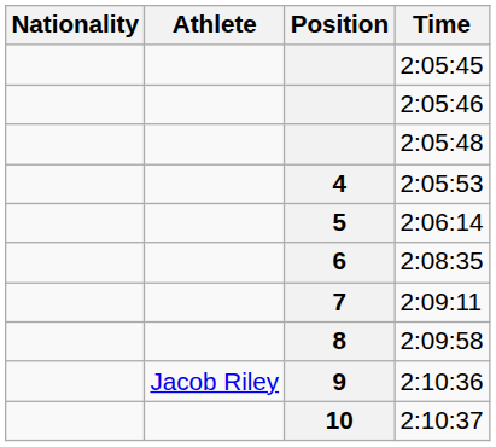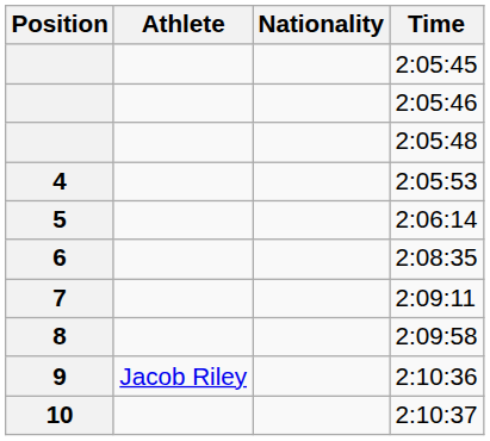 <table class="wikitable sortable">
 <tr>
+<th scope="col">Position</th>
+<th scope="col">Athlete</th>
 <th scope="col">Nationality</th>
-<th scope="col">Athlete</th>
-<th scope="col">Position</th>
 <th scope="col">Time</th>
 </tr>
 <tr>
+<th></th>
 <td></td>
 <td></td>
-<th></th>
 <td>2:05:45</td>
 </tr>
 <tr>
+<th></th>
 <td></td>
 <td></td>
-<th></th>
 <td>2:05:46</td>
 </tr>
 <tr>
+<th></th>
 <td></td>
 <td></td>
-<th></th>
 <td>2:05:48</td>
 </tr>
 <tr>
+<th>4</th>
 <td></td>
 <td></td>
-<th>4</th>
 <td>2:05:53</td>
 </tr>
 <tr>
+<th>5</th>
 <td></td>
 <td></td>
-<th>5</th>
 <td>2:06:14</td>
 </tr>
 <tr>
+<th>6</th>
 <td></td>
 <td></td>
-<th>6</th>
 <td>2:08:35</td>
 </tr>
 <tr>
+<th>7</th>
 <td></td>
 <td></td>
-<th>7</th>
 <td>2:09:11</td>
 </tr>
 <tr>
+<th>8</th>
 <td></td>
 <td></td>
-<th>8</th>
 <td>2:09:58</td>
 </tr>
 <tr>
+<th>9</th>
+<td><a href='#'>Jacob Riley</a></td>
 <td></td>
-<td><a href='#'>Jacob Riley</a></td>
-<th>9</th>
 <td>2:10:36</td>
 </tr>
 <tr>
+<th>10</th>
 <td></td>
 <td></td>
-<th>10</th>
 <td>2:10:37</td>
 </tr>
 </table>
